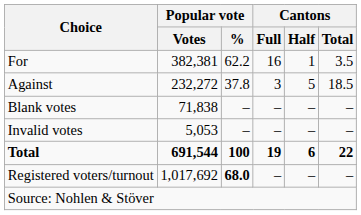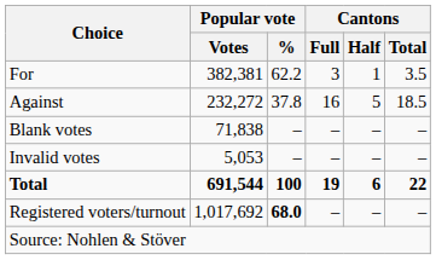 <table class=wikitable style=text-align:right>
 <tr>
 <th rowspan=2>Choice</th>
 <th colspan=2>Popular vote</th>
 <th colspan=3>Cantons</th>
 </tr>
 <tr>
 <th>Votes</th>
 <th>%</th>
 <th>Full</th>
 <th>Half</th>
 <th>Total</th>
 </tr>
 <tr>
 <td align=left>For</td>
 <td>382,381</td>
 <td>62.2</td>
-<td>16</td>
+<td>3</td>
 <td>1</td>
 <td>3.5</td>
 </tr>
 <tr>
 <td align=left>Against</td>
 <td>232,272</td>
 <td>37.8</td>
-<td>3</td>
+<td>16</td>
 <td>5</td>
 <td>18.5</td>
 </tr>
 <tr>
 <td align=left>Blank votes</td>
 <td>71,838</td>
 <td>–</td>
 <td>–</td>
 <td>–</td>
 <td>–</td>
 </tr>
 <tr>
 <td align=left>Invalid votes</td>
 <td>5,053</td>
 <td>–</td>
 <td>–</td>
 <td>–</td>
 <td>–</td>
 </tr>
 <tr>
 <td align=left><strong>Total</strong></td>
 <td><strong>691,544</strong></td>
 <td><strong>100</strong></td>
 <td><strong>19</strong></td>
 <td><strong>6</strong></td>
 <td><strong>22</strong></td>
 </tr>
 <tr>
 <td align=left>Registered voters/turnout</td>
 <td>1,017,692</td>
 <td><strong>68.0</strong></td>
 <td>–</td>
 <td>–</td>
 <td>–</td>
 </tr>
 <tr>
 <td align=left colspan=6>Source: Nohlen & Stöver</td>
 </tr>
 </table>
